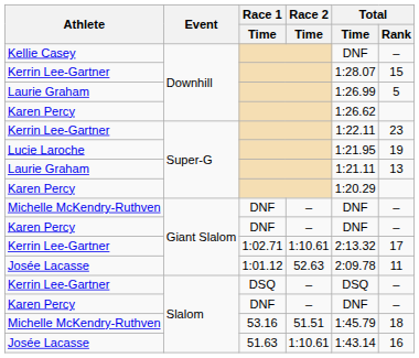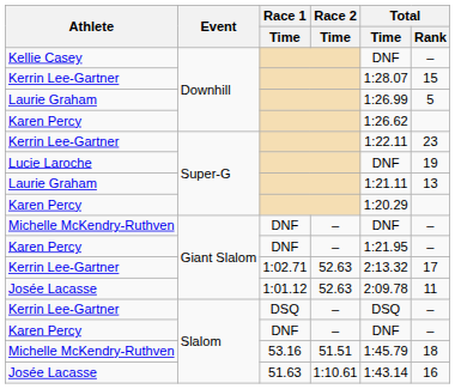 <table class="wikitable" style="font-size:90%">
 <tr>
 <th rowspan="2">Athlete</th>
 <th rowspan="2">Event</th>
 <th>Race 1</th>
 <th>Race 2</th>
 <th colspan="2">Total</th>
 </tr>
 <tr>
 <th>Time</th>
 <th>Time</th>
 <th>Time</th>
 <th>Rank</th>
 </tr>
 <tr>
 <td><a href='#'>Kellie Casey</a></td>
 <td rowspan="4">Downhill</td>
 <td colspan="2" bgcolor="wheat"></td>
 <td align="center">DNF</td>
 <td align="center">–</td>
 </tr>
 <tr>
 <td><a href='#'>Kerrin Lee-Gartner</a></td>
 <td colspan="2" bgcolor="wheat"></td>
 <td align="center">1:28.07</td>
 <td align="center">15</td>
 </tr>
 <tr>
 <td><a href='#'>Laurie Graham</a></td>
 <td colspan="2" bgcolor="wheat"></td>
 <td align="center">1:26.99</td>
 <td align="center">5</td>
 </tr>
 <tr>
 <td><a href='#'>Karen Percy</a></td>
 <td colspan="2" bgcolor="wheat"></td>
 <td align="center">1:26.62</td>
 <td align="center"></td>
 </tr>
 <tr>
 <td><a href='#'>Kerrin Lee-Gartner</a></td>
 <td rowspan="4">Super-G</td>
 <td colspan="2" bgcolor="wheat"></td>
 <td align="center">1:22.11</td>
 <td align="center">23</td>
 </tr>
 <tr>
 <td><a href='#'>Lucie Laroche</a></td>
 <td colspan="2" bgcolor="wheat"></td>
-<td align="center">1:21.95</td>
+<td align="center">DNF</td>
 <td align="center">19</td>
 </tr>
 <tr>
 <td><a href='#'>Laurie Graham</a></td>
 <td colspan="2" bgcolor="wheat"></td>
 <td align="center">1:21.11</td>
 <td align="center">13</td>
 </tr>
 <tr>
 <td><a href='#'>Karen Percy</a></td>
 <td colspan="2" bgcolor="wheat"></td>
 <td align="center">1:20.29</td>
 <td align="center"></td>
 </tr>
 <tr>
 <td><a href='#'>Michelle McKendry-Ruthven</a></td>
 <td rowspan="4">Giant Slalom</td>
 <td align="center">DNF</td>
 <td align="center">–</td>
 <td align="center">DNF</td>
 <td align="center">–</td>
 </tr>
 <tr>
 <td><a href='#'>Karen Percy</a></td>
 <td align="center">DNF</td>
 <td align="center">–</td>
-<td align="center">DNF</td>
+<td align="center">1:21.95</td>
 <td align="center">–</td>
 </tr>
 <tr>
 <td><a href='#'>Kerrin Lee-Gartner</a></td>
 <td align="center">1:02.71</td>
-<td align="center">1:10.61</td>
+<td align="center">52.63</td>
 <td align="center">2:13.32</td>
 <td align="center">17</td>
 </tr>
 <tr>
 <td><a href='#'>Josée Lacasse</a></td>
 <td align="center">1:01.12</td>
 <td align="center">52.63</td>
 <td align="center">2:09.78</td>
 <td align="center">11</td>
 </tr>
 <tr>
 <td><a href='#'>Kerrin Lee-Gartner</a></td>
 <td rowspan="4">Slalom</td>
 <td align="center">DSQ</td>
 <td align="center">–</td>
 <td align="center">DSQ</td>
 <td align="center">–</td>
 </tr>
 <tr>
 <td><a href='#'>Karen Percy</a></td>
 <td align="center">DNF</td>
 <td align="center">–</td>
 <td align="center">DNF</td>
 <td align="center">–</td>
 </tr>
 <tr>
 <td><a href='#'>Michelle McKendry-Ruthven</a></td>
 <td align="center">53.16</td>
 <td align="center">51.51</td>
 <td align="center">1:45.79</td>
 <td align="center">18</td>
 </tr>
 <tr>
 <td><a href='#'>Josée Lacasse</a></td>
 <td align="center">51.63</td>
 <td align="center">1:10.61</td>
 <td align="center">1:43.14</td>
 <td align="center">16</td>
 </tr>
 </table>
